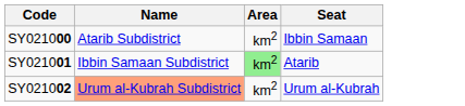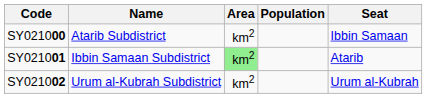 <table class="wikitable sortable">
 <tr>
 <th>Code</th>
 <th>Name</th>
 <th>Area</th>
+<th>Population</th>
 <th>Seat</th>
 </tr>
 <tr>
 <td>SY0210<strong>00</strong></td>
 <td><a href='#'>Atarib Subdistrict</a></td>
 <td align=right> km<sup>2</sup></td>
+<td align=right></td>
 <td><a href='#'>Ibbin Samaan</a></td>
 </tr>
 <tr>
 <td>SY0210<strong>01</strong></td>
 <td><a href='#'>Ibbin Samaan Subdistrict</a></td>
 <td align=right style="background: lightgreen;"> km<sup>2</sup></td>
+<td align=right></td>
 <td><a href='#'>Atarib</a></td>
 </tr>
 <tr>
 <td>SY0210<strong>02</strong></td>
-<td style="background: lightsalmon;"><a href='#'>Urum al-Kubrah Subdistrict</a></td>
+<td><a href='#'>Urum al-Kubrah Subdistrict</a></td>
 <td align=right> km<sup>2</sup></td>
+<td align=right></td>
 <td><a href='#'>Urum al-Kubrah</a></td>
 </tr>
 </table>
